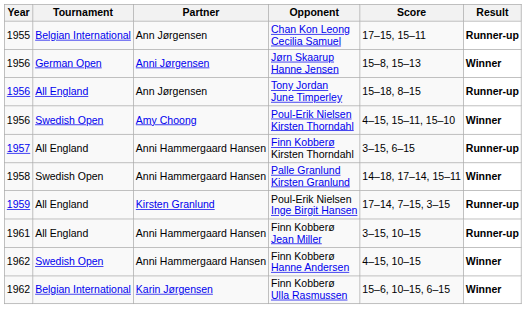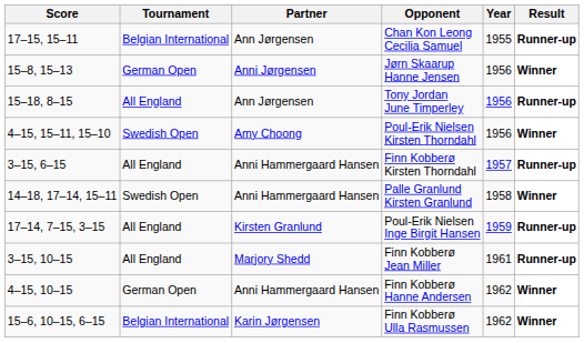 <table class="sortable wikitable" style="font-size: 90%;">
 <tr>
-<th>Year</th>
+<th>Score</th>
 <th>Tournament</th>
 <th>Partner</th>
 <th>Opponent</th>
-<th>Score</th>
+<th>Year</th>
 <th>Result</th>
 </tr>
 <tr>
-<td align="center">1955</td>
+<td>17–15, 15–11</td>
 <td><a href='#'>Belgian International</a></td>
 <td> Ann Jørgensen</td>
 <td> <a href='#'>Chan Kon Leong</a><br> <a href='#'>Cecilia Samuel</a></td>
-<td>17–15, 15–11</td>
+<td align="center">1955</td>
 <td style="text-align:left; background:white"> <strong>Runner-up</strong></td>
 </tr>
 <tr>
-<td align="center">1956</td>
+<td>15–8, 15–13</td>
 <td><a href='#'>German Open</a></td>
 <td> <a href='#'>Anni Jørgensen</a></td>
 <td> <a href='#'>Jørn Skaarup</a><br> <a href='#'>Hanne Jensen</a></td>
-<td>15–8, 15–13</td>
+<td align="center">1956</td>
 <td style="text-align:left; background:white"> <strong>Winner</strong></td>
 </tr>
 <tr>
-<td align="center"><a href='#'>1956</a></td>
+<td>15–18, 8–15</td>
 <td><a href='#'>All England</a></td>
 <td> Ann Jørgensen</td>
 <td> <a href='#'>Tony Jordan</a><br> <a href='#'>June Timperley</a></td>
-<td>15–18, 8–15</td>
+<td align="center"><a href='#'>1956</a></td>
 <td style="text-align:left; background:white"> <strong>Runner-up</strong></td>
 </tr>
 <tr>
-<td align="center">1956</td>
+<td>4–15, 15–11, 15–10</td>
 <td><a href='#'>Swedish Open</a></td>
 <td> <a href='#'>Amy Choong</a></td>
 <td> <a href='#'>Poul-Erik Nielsen</a><br> <a href='#'>Kirsten Thorndahl</a></td>
-<td>4–15, 15–11, 15–10</td>
+<td align="center">1956</td>
 <td style="text-align:left; background: white"> <strong>Winner</strong></td>
 </tr>
 <tr>
-<td align="center"><a href='#'>1957</a></td>
+<td>3–15, 6–15</td>
 <td>All England</td>
 <td> Anni Hammergaard Hansen</td>
 <td> <a href='#'>Finn Kobberø</a><br> Kirsten Thorndahl</td>
-<td>3–15, 6–15</td>
+<td align="center"><a href='#'>1957</a></td>
 <td style="text-align:left; background:white"> <strong>Runner-up</strong></td>
 </tr>
 <tr>
-<td align="center">1958</td>
+<td>14–18, 17–14, 15–11</td>
 <td>Swedish Open</td>
 <td> Anni Hammergaard Hansen</td>
 <td> <a href='#'>Palle Granlund</a><br> <a href='#'>Kirsten Granlund</a></td>
-<td>14–18, 17–14, 15–11</td>
+<td align="center">1958</td>
 <td style="text-align:left; background: white"> <strong>Winner</strong></td>
 </tr>
 <tr>
-<td align="center"><a href='#'>1959</a></td>
+<td>17–14, 7–15, 3–15</td>
 <td>All England</td>
 <td> <a href='#'>Kirsten Granlund</a></td>
 <td> Poul-Erik Nielsen<br> <a href='#'>Inge Birgit Hansen</a></td>
-<td>17–14, 7–15, 3–15</td>
+<td align="center"><a href='#'>1959</a></td>
 <td style="text-align:left; background:white"> <strong>Runner-up</strong></td>
 </tr>
 <tr>
+<td>3–15, 10–15</td>
+<td>All England</td>
+<td> <a href='#'>Marjory Shedd</a></td>
+<td> Finn Kobberø<br> <a href='#'>Jean Miller</a></td>
 <td align="center">1961</td>
-<td>All England</td>
-<td> Anni Hammergaard Hansen</td>
-<td> Finn Kobberø<br> <a href='#'>Jean Miller</a></td>
-<td>3–15, 10–15</td>
 <td style="text-align:left; background:white"> <strong>Runner-up</strong></td>
 </tr>
 <tr>
-<td align="center">1962</td>
-<td><a href='#'>Swedish Open</a></td>
+<td>4–15, 10–15</td>
+<td>German Open</td>
 <td> Anni Hammergaard Hansen</td>
 <td> Finn Kobberø<br> <a href='#'>Hanne Andersen</a></td>
-<td>4–15, 10–15</td>
+<td align="center">1962</td>
 <td style="text-align:left; background:white"> <strong>Winner</strong></td>
 </tr>
 <tr>
-<td align="center">1962</td>
+<td>15–6, 10–15, 6–15</td>
 <td><a href='#'>Belgian International</a></td>
 <td> <a href='#'>Karin Jørgensen</a></td>
 <td> Finn Kobberø<br> <a href='#'>Ulla Rasmussen</a></td>
-<td>15–6, 10–15, 6–15</td>
+<td align="center">1962</td>
 <td style="text-align:left; background:white"> <strong>Winner</strong></td>
 </tr>
 </table>
